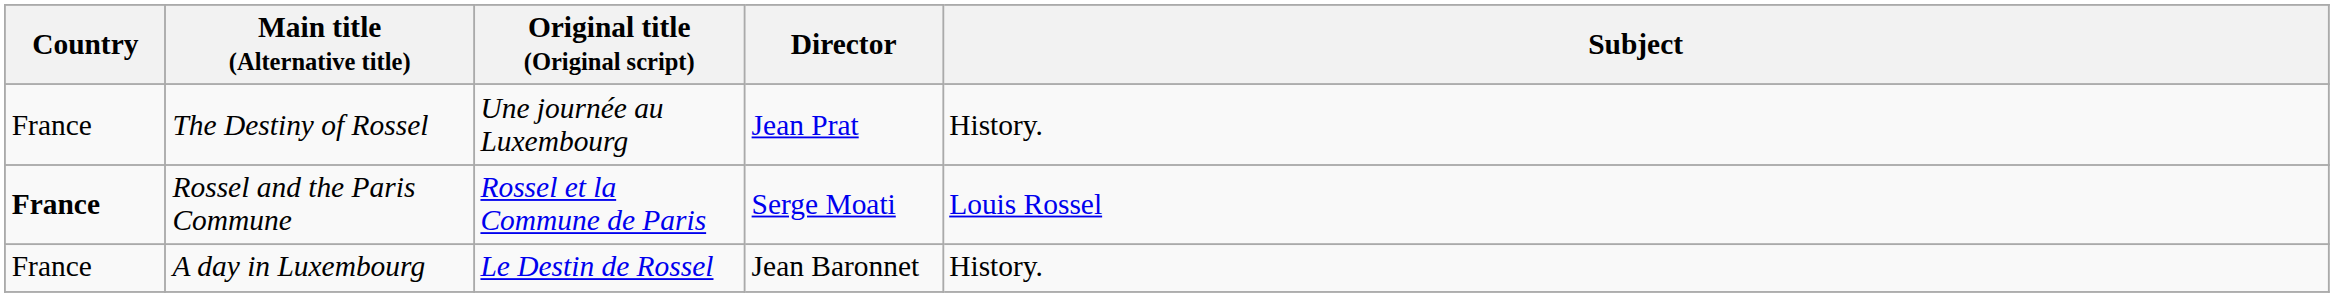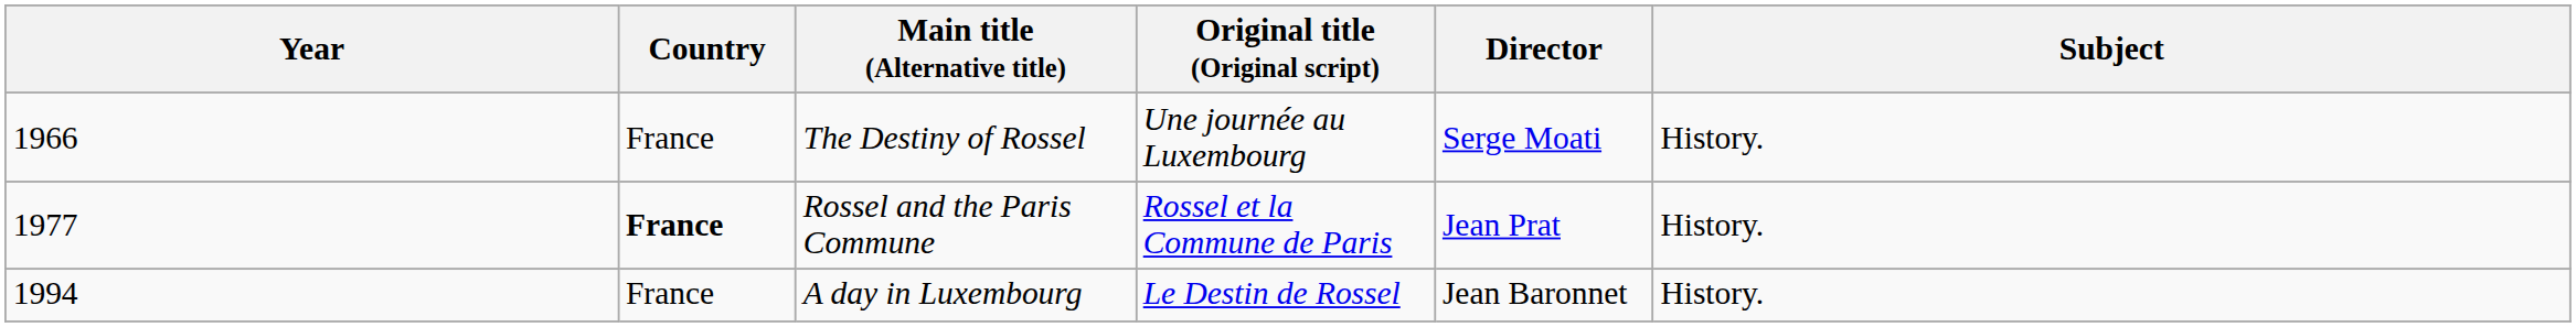 <table class="wikitable sortable" style="width:100%;">
 <tr>
+<th>Year</th>
 <th width= 80>Country</th>
 <th class="unsortable" style="width:160px;">Main title<br><small>(Alternative title)</small></th>
 <th class="unsortable" style="width:140px;">Original title<br><small>(Original script)</small></th>
 <th width=100>Director</th>
 <th class="unsortable">Subject</th>
 </tr>
 <tr>
+<td>1966</td>
 <td>France</td>
 <td><em>The Destiny of Rossel</em></td>
 <td><em>Une journée au Luxembourg</em></td>
+<td><a href='#'>Serge Moati</a></td>
+<td>History.</td>
+</tr>
+<tr>
+<td>1977</td>
+<td><strong>France</strong></td>
+<td><em>Rossel and the Paris Commune</em></td>
+<td><em><a href='#'>Rossel et la Commune de Paris</a></em></td>
 <td><a href='#'>Jean Prat</a></td>
 <td>History.</td>
 </tr>
 <tr>
-<td><strong>France</strong></td>
-<td><em>Rossel and the Paris Commune</em></td>
-<td><em><a href='#'>Rossel et la Commune de Paris</a></em></td>
-<td><a href='#'>Serge Moati</a></td>
-<td><a href='#'>Louis Rossel</a></td>
-</tr>
-<tr>
+<td>1994</td>
 <td>France</td>
 <td><em>A day in Luxembourg</em></td>
 <td><em><a href='#'>Le Destin de Rossel</a></em></td>
 <td>Jean Baronnet</td>
 <td>History.</td>
 </tr>
 </table>
